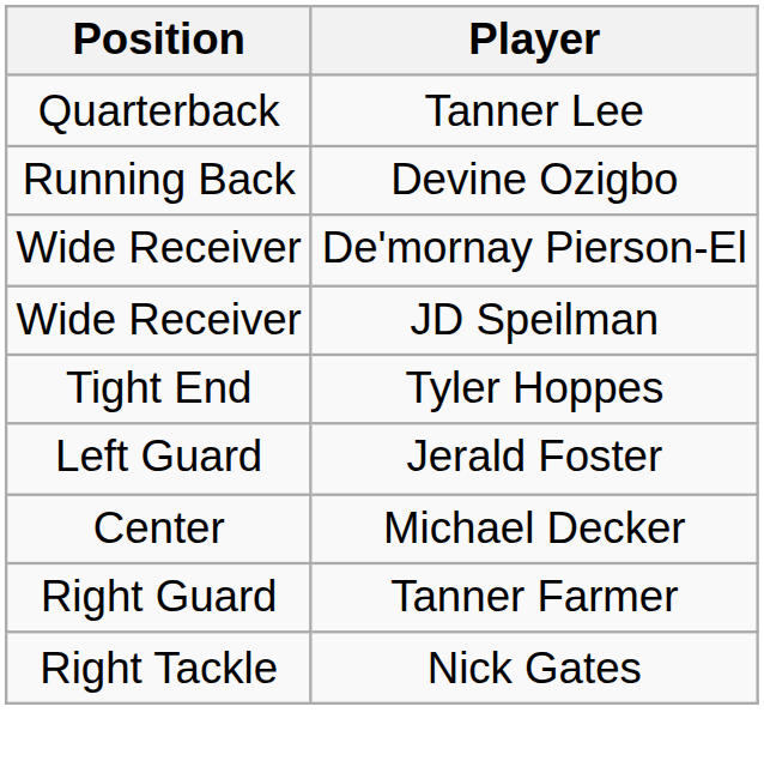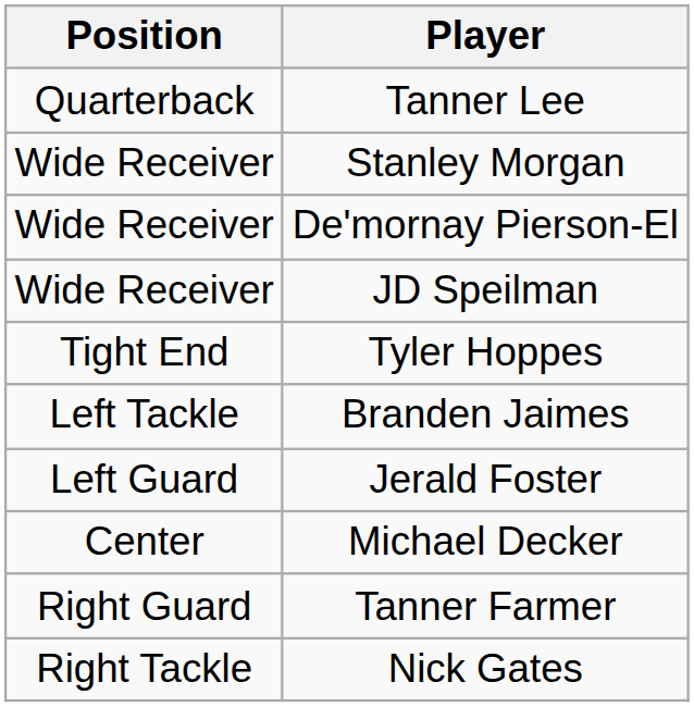 <table class="wikitable" style="text-align: center;">
 <tr>
 <th>Position</th>
 <th>Player</th>
 </tr>
 <tr>
 <td>Quarterback</td>
 <td>Tanner Lee</td>
 </tr>
 <tr>
-<td>Running Back</td>
-<td>Devine Ozigbo</td>
+<td>Wide Receiver</td>
+<td>Stanley Morgan</td>
 </tr>
 <tr>
 <td>Wide Receiver</td>
 <td>De'mornay Pierson-El</td>
 </tr>
 <tr>
 <td>Wide Receiver</td>
 <td>JD Speilman</td>
 </tr>
 <tr>
 <td>Tight End</td>
 <td>Tyler Hoppes</td>
+</tr>
+<tr>
+<td>Left Tackle</td>
+<td>Branden Jaimes</td>
 </tr>
 <tr>
 <td>Left Guard</td>
 <td>Jerald Foster</td>
 </tr>
 <tr>
 <td>Center</td>
 <td>Michael Decker</td>
 </tr>
 <tr>
 <td>Right Guard</td>
 <td>Tanner Farmer</td>
 </tr>
 <tr>
 <td>Right Tackle</td>
 <td>Nick Gates</td>
 </tr>
 </table>
